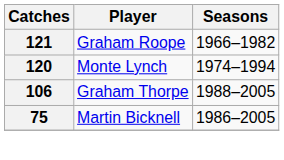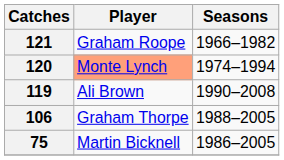 <table class="wikitable">
 <tr>
 <th>Catches</th>
 <th>Player</th>
 <th>Seasons</th>
 </tr>
 <tr>
 <th>121</th>
 <td> <a href='#'>Graham Roope</a></td>
 <td>1966–1982</td>
 </tr>
 <tr>
 <th>120</th>
-<td> <a href='#'>Monte Lynch</a></td>
+<td style="background: lightsalmon;"> <a href='#'>Monte Lynch</a></td>
 <td>1974–1994</td>
+</tr>
+<tr>
+<th>119</th>
+<td> <a href='#'>Ali Brown</a></td>
+<td>1990–2008</td>
 </tr>
 <tr>
 <th>106</th>
 <td> <a href='#'>Graham Thorpe</a></td>
 <td>1988–2005</td>
 </tr>
 <tr>
 <th>75</th>
 <td> <a href='#'>Martin Bicknell</a></td>
 <td>1986–2005</td>
 </tr>
 <tr>
 </tr>
 </table>
